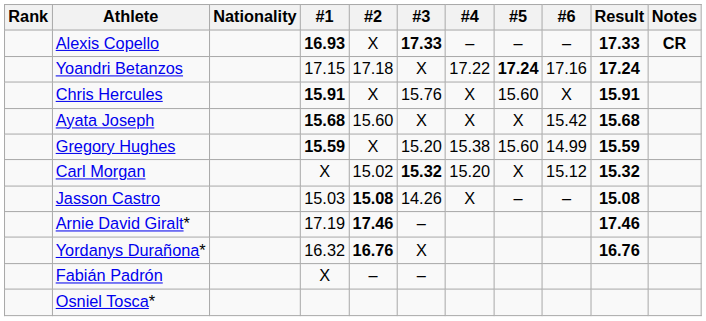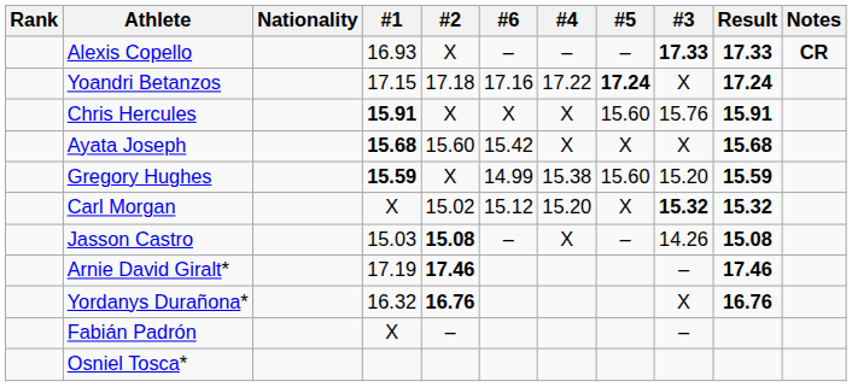 <table class="wikitable sortable" style="text-align:center">
 <tr>
 <th>Rank</th>
 <th>Athlete</th>
 <th>Nationality</th>
 <th>#1</th>
 <th>#2</th>
-<th>#3</th>
+<th>#6</th>
 <th>#4</th>
 <th>#5</th>
-<th>#6</th>
+<th>#3</th>
 <th>Result</th>
 <th>Notes</th>
 </tr>
 <tr>
 <td></td>
 <td align=left><a href='#'>Alexis Copello</a></td>
 <td align=left></td>
-<td><strong>16.93</strong></td>
+<td>16.93</td>
 <td>X</td>
-<td><strong>17.33</strong></td>
 <td>–</td>
 <td>–</td>
 <td>–</td>
+<td><strong>17.33</strong></td>
 <td><strong>17.33</strong></td>
 <td><strong>CR</strong></td>
 </tr>
 <tr>
 <td></td>
 <td align=left><a href='#'>Yoandri Betanzos</a></td>
 <td align=left></td>
 <td>17.15</td>
 <td>17.18</td>
-<td>X</td>
+<td>17.16</td>
 <td>17.22</td>
 <td><strong>17.24</strong></td>
-<td>17.16</td>
+<td>X</td>
 <td><strong>17.24</strong></td>
 <td></td>
 </tr>
 <tr>
 <td></td>
 <td align=left><a href='#'>Chris Hercules</a></td>
 <td align=left></td>
 <td><strong>15.91</strong></td>
 <td>X</td>
-<td>15.76</td>
+<td>X</td>
 <td>X</td>
 <td>15.60</td>
-<td>X</td>
+<td>15.76</td>
 <td><strong>15.91</strong></td>
 <td></td>
 </tr>
 <tr>
 <td></td>
 <td align=left><a href='#'>Ayata Joseph</a></td>
 <td align=left></td>
 <td><strong>15.68</strong></td>
 <td>15.60</td>
+<td>15.42</td>
 <td>X</td>
 <td>X</td>
 <td>X</td>
-<td>15.42</td>
 <td><strong>15.68</strong></td>
 <td></td>
 </tr>
 <tr>
 <td></td>
 <td align=left><a href='#'>Gregory Hughes</a></td>
 <td align=left></td>
 <td><strong>15.59</strong></td>
 <td>X</td>
-<td>15.20</td>
+<td>14.99</td>
 <td>15.38</td>
 <td>15.60</td>
-<td>14.99</td>
+<td>15.20</td>
 <td><strong>15.59</strong></td>
 <td></td>
 </tr>
 <tr>
 <td></td>
 <td align=left><a href='#'>Carl Morgan</a></td>
 <td align=left></td>
 <td>X</td>
 <td>15.02</td>
-<td><strong>15.32</strong></td>
+<td>15.12</td>
 <td>15.20</td>
 <td>X</td>
-<td>15.12</td>
+<td><strong>15.32</strong></td>
 <td><strong>15.32</strong></td>
 <td></td>
 </tr>
 <tr>
 <td></td>
 <td align=left><a href='#'>Jasson Castro</a></td>
 <td align=left></td>
 <td>15.03</td>
 <td><strong>15.08</strong></td>
-<td>14.26</td>
+<td>–</td>
 <td>X</td>
 <td>–</td>
-<td>–</td>
+<td>14.26</td>
 <td><strong>15.08</strong></td>
 <td></td>
 </tr>
 <tr>
 <td></td>
 <td align=left><a href='#'>Arnie David Giralt</a>*</td>
 <td align=left></td>
 <td>17.19</td>
 <td><strong>17.46</strong></td>
-<td>–</td>
 <td></td>
 <td></td>
 <td></td>
+<td>–</td>
 <td><strong>17.46</strong></td>
 <td></td>
 </tr>
 <tr>
 <td></td>
 <td align=left><a href='#'>Yordanys Durañona</a>*</td>
 <td align=left></td>
 <td>16.32</td>
 <td><strong>16.76</strong></td>
-<td>X</td>
 <td></td>
 <td></td>
 <td></td>
+<td>X</td>
 <td><strong>16.76</strong></td>
 <td></td>
 </tr>
 <tr>
 <td></td>
 <td align=left><a href='#'>Fabián Padrón</a></td>
 <td align=left></td>
 <td>X</td>
 <td>–</td>
-<td>–</td>
 <td></td>
 <td></td>
 <td></td>
+<td>–</td>
 <td><strong></strong></td>
 <td></td>
 </tr>
 <tr>
 <td></td>
 <td align=left><a href='#'>Osniel Tosca</a>*</td>
 <td align=left></td>
 <td></td>
 <td></td>
 <td></td>
 <td></td>
 <td></td>
 <td></td>
 <td><strong></strong></td>
 <td></td>
 </tr>
 </table>
